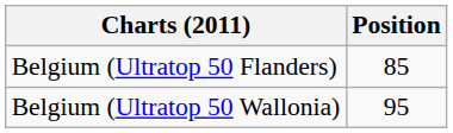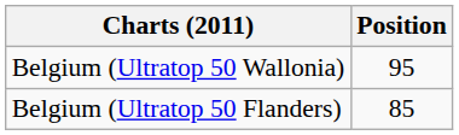 <table class="wikitable sortable">
 <tr>
 <th>Charts (2011)</th>
 <th>Position</th>
 </tr>
 <tr>
+<td>Belgium (<a href='#'>Ultratop 50</a> Wallonia)</td>
+<td style="text-align:center;">95</td>
+</tr>
+<tr>
 <td>Belgium (<a href='#'>Ultratop 50</a> Flanders)</td>
 <td style="text-align:center;">85</td>
 </tr>
-<tr>
-<td>Belgium (<a href='#'>Ultratop 50</a> Wallonia)</td>
-<td style="text-align:center;">95</td>
-</tr>
 </table>
